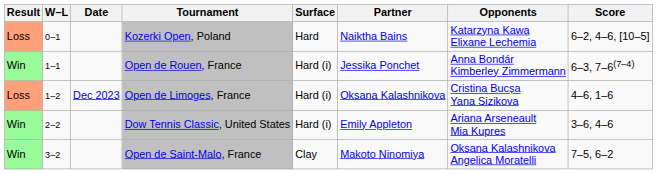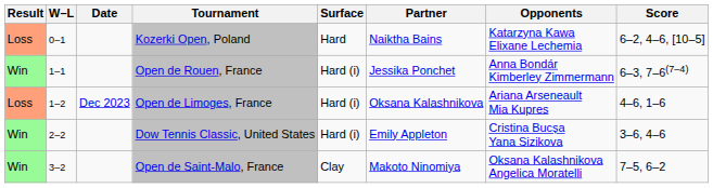 <table class="sortable wikitable">
 <tr>
 <th>Result</th>
 <th class="unsortable">W–L</th>
 <th>Date</th>
 <th>Tournament</th>
 <th>Surface</th>
 <th>Partner</th>
 <th>Opponents</th>
 <th class="unsortable">Score</th>
 </tr>
 <tr>
 <td style="background:#ffa07a;">Loss</td>
 <td><small>0–1</small></td>
 <td><a href='#'></a></td>
 <td bgcolor=silver><a href='#'>Kozerki Open</a>, Poland</td>
 <td>Hard</td>
 <td> <a href='#'>Naiktha Bains</a></td>
 <td> <a href='#'>Katarzyna Kawa</a> <br>  <a href='#'>Elixane Lechemia</a></td>
 <td>6–2, 4–6, [10–5]</td>
 </tr>
 <tr>
 <td style="background:#98fb98;">Win</td>
 <td><small>1–1</small></td>
 <td><a href='#'></a></td>
 <td bgcolor=silver><a href='#'>Open de Rouen</a>, France</td>
 <td>Hard (i)</td>
 <td> <a href='#'>Jessika Ponchet</a></td>
 <td> <a href='#'>Anna Bondár</a> <br>  <a href='#'>Kimberley Zimmermann</a></td>
 <td>6–3, 7–6<sup>(7–4)</sup></td>
 </tr>
 <tr>
 <td bgcolor=FFA07A>Loss</td>
 <td><small>1–2</small></td>
 <td><a href='#'>Dec 2023</a></td>
 <td bgcolor=silver><a href='#'>Open de Limoges</a>, France</td>
 <td>Hard (i)</td>
 <td> <a href='#'>Oksana Kalashnikova</a></td>
-<td> <a href='#'>Cristina Bucșa</a> <br>  <a href='#'>Yana Sizikova</a></td>
+<td> <a href='#'>Ariana Arseneault</a> <br>  <a href='#'>Mia Kupres</a></td>
 <td>4–6, 1–6</td>
 </tr>
 <tr>
 <td style="background:#98fb98;">Win</td>
 <td><small>2–2</small></td>
 <td><a href='#'></a></td>
 <td bgcolor=silver><a href='#'>Dow Tennis Classic</a>, United States</td>
 <td>Hard (i)</td>
 <td> <a href='#'>Emily Appleton</a></td>
-<td> <a href='#'>Ariana Arseneault</a> <br>  <a href='#'>Mia Kupres</a></td>
+<td> <a href='#'>Cristina Bucșa</a> <br>  <a href='#'>Yana Sizikova</a></td>
 <td>3–6, 4–6</td>
 </tr>
 <tr>
 <td style="background:#98fb98;">Win</td>
 <td><small>3–2</small></td>
 <td><a href='#'></a></td>
 <td bgcolor=silver><a href='#'>Open de Saint-Malo</a>, France</td>
 <td>Clay</td>
 <td> <a href='#'>Makoto Ninomiya</a></td>
 <td> <a href='#'>Oksana Kalashnikova</a> <br>  <a href='#'>Angelica Moratelli</a></td>
 <td>7–5, 6–2</td>
 </tr>
 </table>
